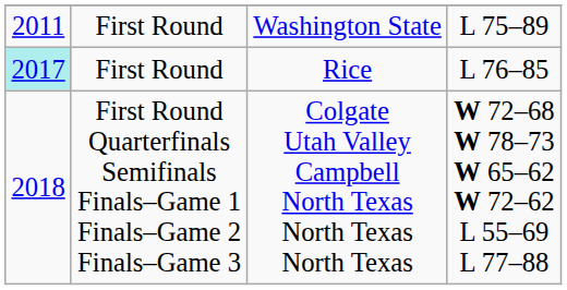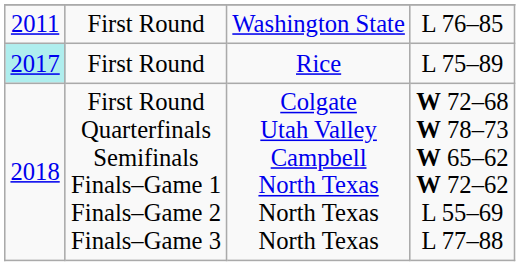 <table class="wikitable">
 <tr>
 </tr>
 <tr style="text-align:center;">
 <td><a href='#'>2011</a></td>
 <td>First Round</td>
 <td><a href='#'>Washington State</a></td>
-<td>L 75–89</td>
+<td>L 76–85</td>
 </tr>
 <tr style="text-align:center;">
 <td style="background: paleturquoise;"><a href='#'>2017</a></td>
 <td>First Round</td>
 <td><a href='#'>Rice</a></td>
-<td>L 76–85</td>
+<td>L 75–89</td>
 </tr>
 <tr style="text-align:center;">
 <td><a href='#'>2018</a></td>
 <td>First Round<br>Quarterfinals<br>Semifinals<br>Finals–Game 1<br>Finals–Game 2<br>Finals–Game 3</td>
 <td><a href='#'>Colgate</a><br><a href='#'>Utah Valley</a><br><a href='#'>Campbell</a><br><a href='#'>North Texas</a><br>North Texas<br>North Texas</td>
 <td><strong>W</strong> 72–68<br><strong>W</strong> 78–73<br><strong>W</strong> 65–62<br><strong>W</strong> 72–62<br>L 55–69<br>L 77–88</td>
 </tr>
 </table>
